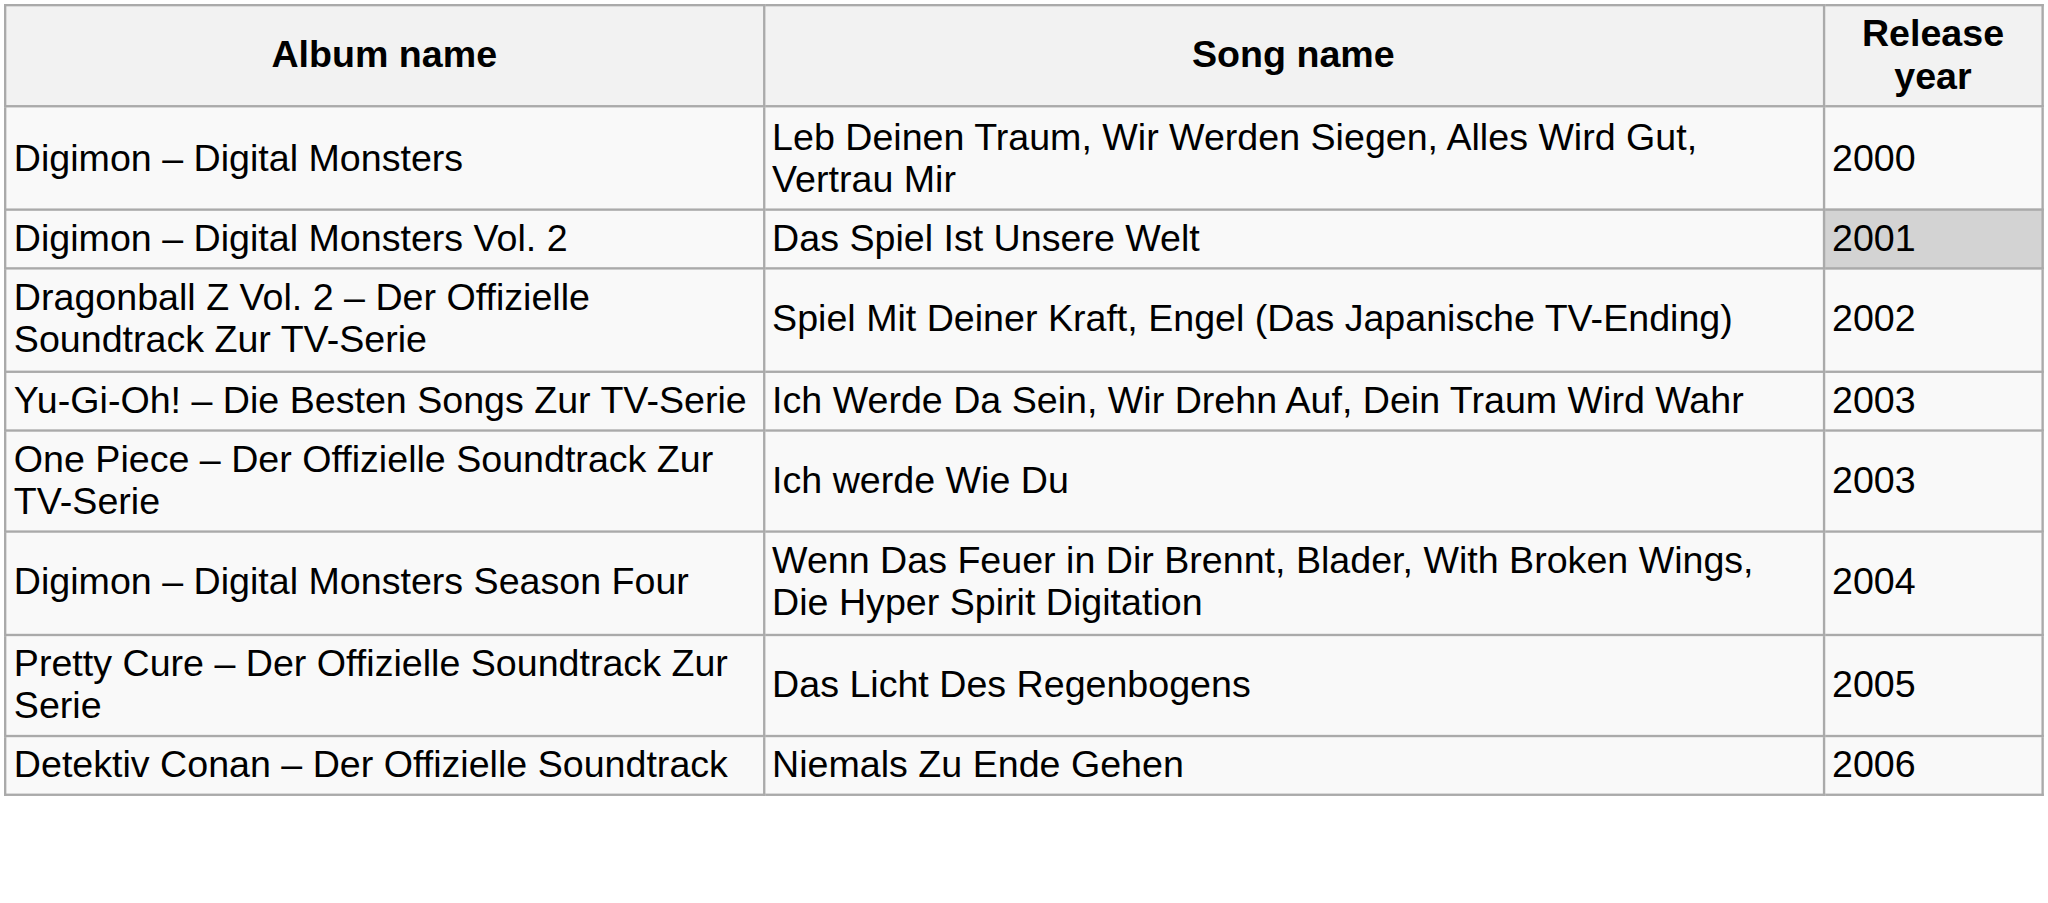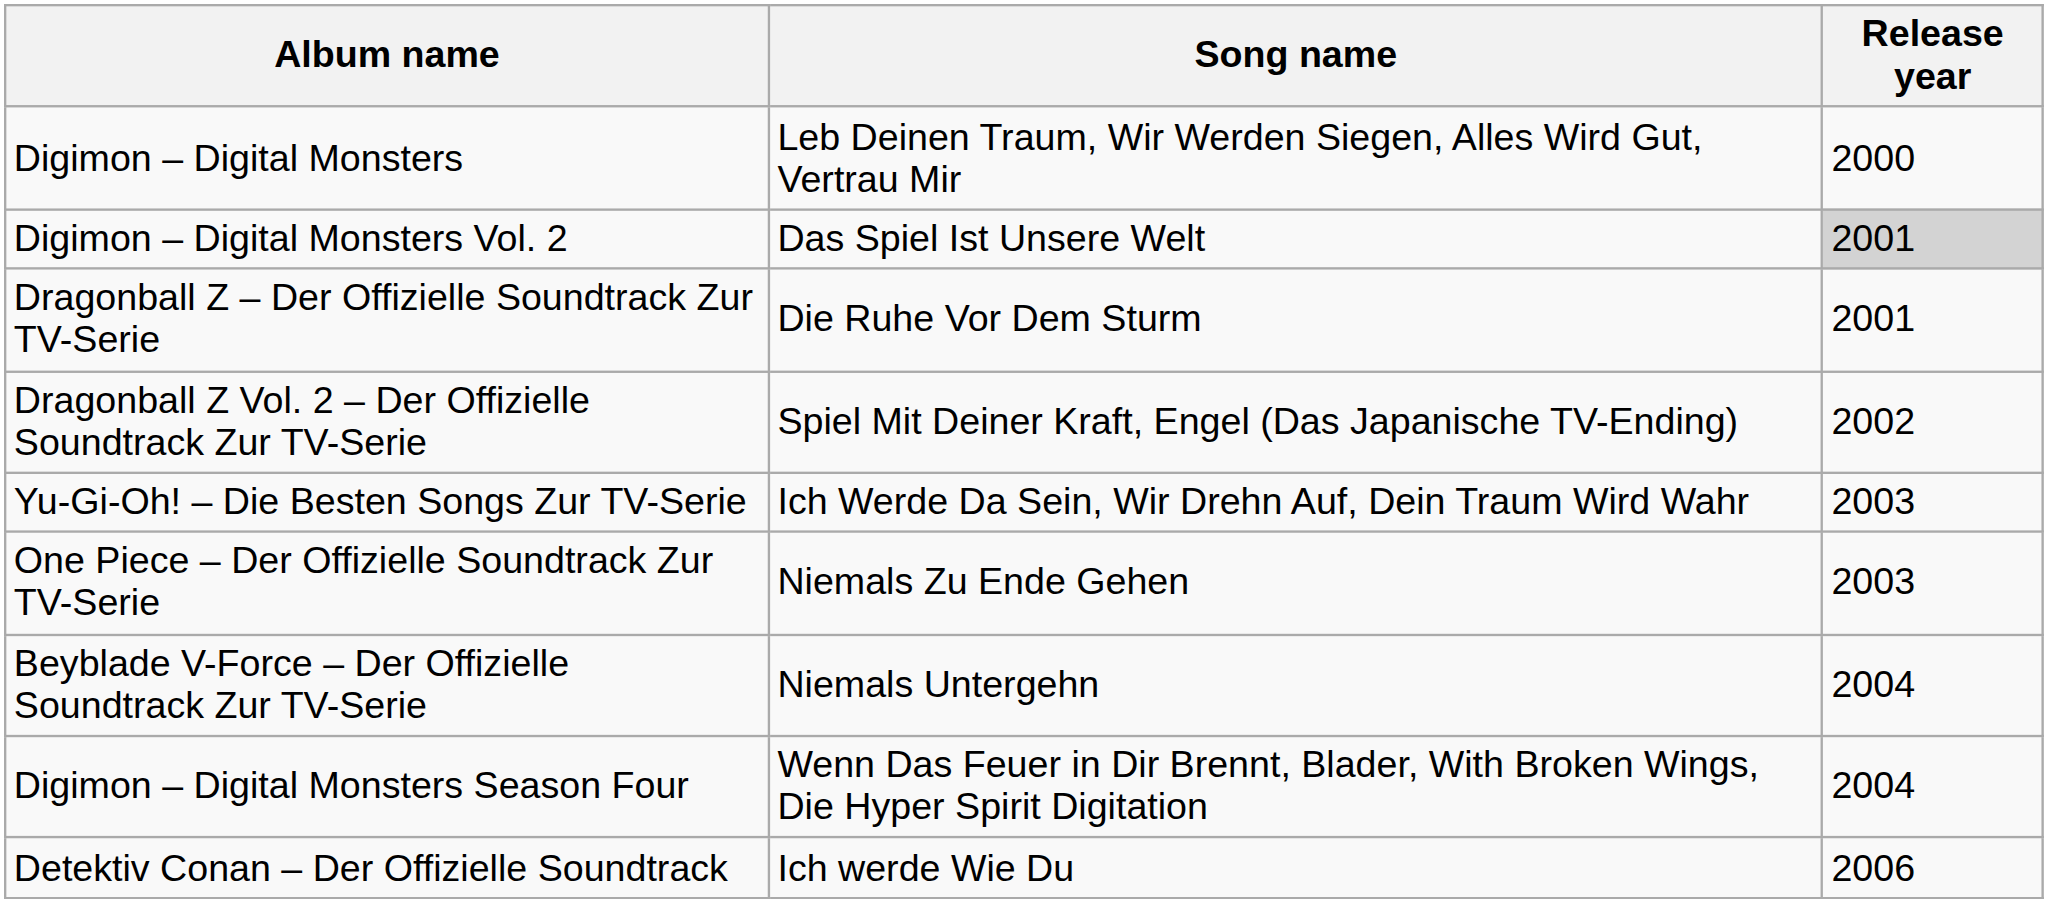 <table class="wikitable sortable">
 <tr>
 <th>Album name</th>
 <th>Song name</th>
 <th>Release year</th>
 </tr>
 <tr>
 <td>Digimon – Digital Monsters</td>
 <td>Leb Deinen Traum, Wir Werden Siegen, Alles Wird Gut, Vertrau Mir</td>
 <td>2000</td>
 </tr>
 <tr>
 <td>Digimon – Digital Monsters Vol. 2</td>
 <td>Das Spiel Ist Unsere Welt</td>
 <td style="background: lightgrey;">2001</td>
 </tr>
 <tr>
+<td>Dragonball Z – Der Offizielle Soundtrack Zur TV-Serie</td>
+<td>Die Ruhe Vor Dem Sturm</td>
+<td>2001</td>
+</tr>
+<tr>
 <td>Dragonball Z Vol. 2 – Der Offizielle Soundtrack Zur TV-Serie</td>
 <td>Spiel Mit Deiner Kraft, Engel (Das Japanische TV-Ending)</td>
 <td>2002</td>
 </tr>
 <tr>
 <td>Yu-Gi-Oh! – Die Besten Songs Zur TV-Serie</td>
 <td>Ich Werde Da Sein, Wir Drehn Auf, Dein Traum Wird Wahr</td>
 <td>2003</td>
 </tr>
 <tr>
 <td>One Piece – Der Offizielle Soundtrack Zur TV-Serie</td>
-<td>Ich werde Wie Du</td>
+<td>Niemals Zu Ende Gehen</td>
 <td>2003</td>
+</tr>
+<tr>
+<td>Beyblade V-Force – Der Offizielle Soundtrack Zur TV-Serie</td>
+<td>Niemals Untergehn</td>
+<td>2004</td>
 </tr>
 <tr>
 <td>Digimon – Digital Monsters Season Four</td>
 <td>Wenn Das Feuer in Dir Brennt, Blader, With Broken Wings, Die Hyper Spirit Digitation</td>
 <td>2004</td>
 </tr>
 <tr>
-<td>Pretty Cure – Der Offizielle Soundtrack Zur Serie</td>
-<td>Das Licht Des Regenbogens</td>
-<td>2005</td>
-</tr>
-<tr>
 <td>Detektiv Conan – Der Offizielle Soundtrack</td>
-<td>Niemals Zu Ende Gehen</td>
+<td>Ich werde Wie Du</td>
 <td>2006</td>
 </tr>
 </table>
